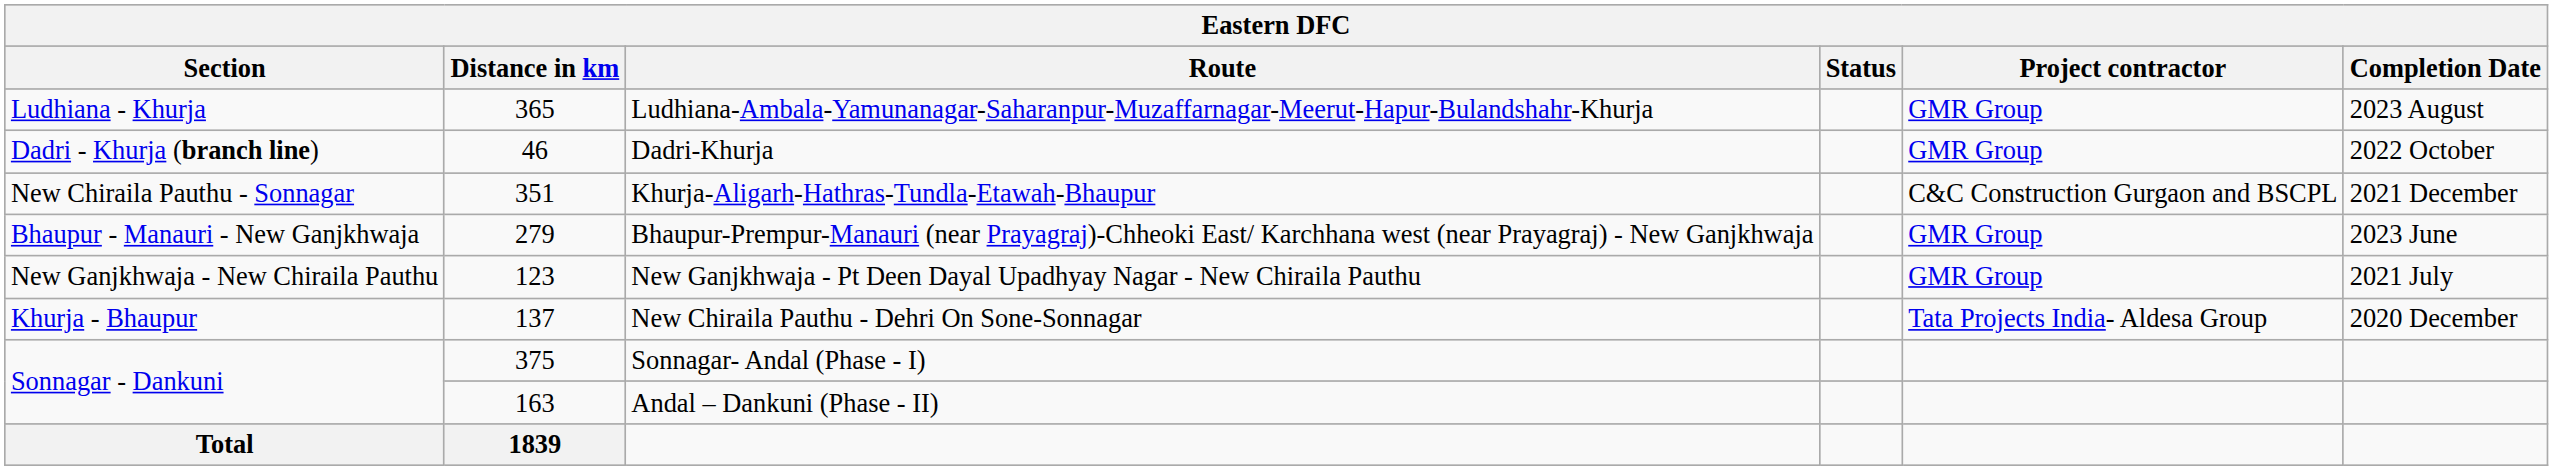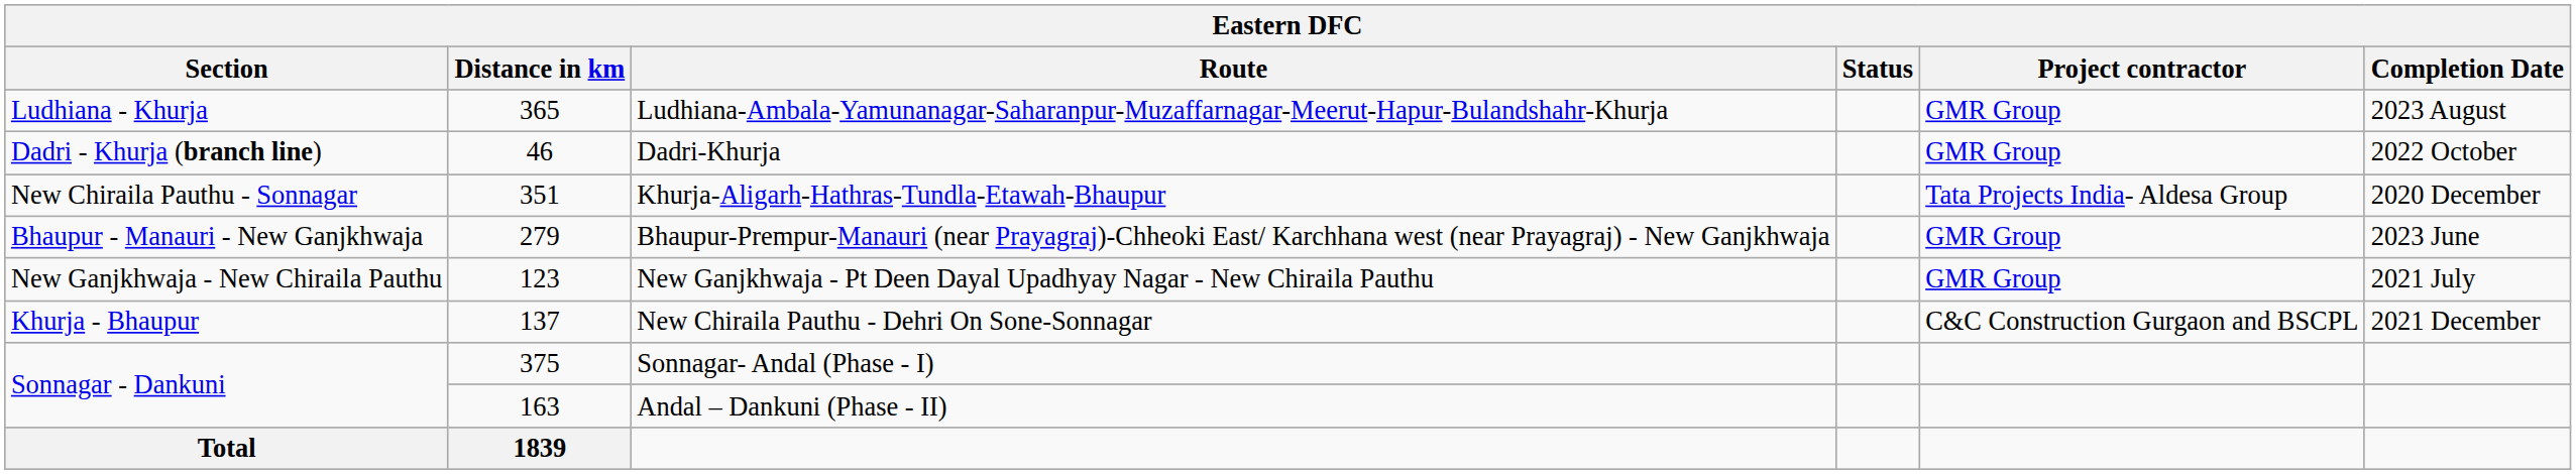 <table class="sortable wikitable">
 <tr>
 <th colspan="6">Eastern DFC</th>
 </tr>
 <tr>
 <th>Section</th>
 <th>Distance in <a href='#'>km</a></th>
 <th>Route</th>
 <th>Status</th>
 <th>Project contractor</th>
 <th>Completion Date</th>
 </tr>
 <tr>
 <td><a href='#'>Ludhiana</a> - <a href='#'>Khurja</a></td>
 <td style="text-align:center;">365</td>
 <td>Ludhiana-<a href='#'>Ambala</a>-<a href='#'>Yamunanagar</a>-<a href='#'>Saharanpur</a>-<a href='#'>Muzaffarnagar</a>-<a href='#'>Meerut</a>-<a href='#'>Hapur</a>-<a href='#'>Bulandshahr</a>-Khurja</td>
 <td></td>
 <td><a href='#'>GMR Group</a></td>
 <td>2023 August</td>
 </tr>
 <tr>
 <td><a href='#'>Dadri</a> - <a href='#'>Khurja</a> (<strong>branch line</strong>)</td>
 <td style="text-align:center;">46</td>
 <td>Dadri-Khurja</td>
 <td></td>
 <td><a href='#'>GMR Group</a></td>
 <td>2022 October</td>
 </tr>
 <tr>
 <td>New Chiraila Pauthu  - <a href='#'>Sonnagar</a></td>
 <td style="text-align:center;">351</td>
 <td>Khurja-<a href='#'>Aligarh</a>-<a href='#'>Hathras</a>-<a href='#'>Tundla</a>-<a href='#'>Etawah</a>-<a href='#'>Bhaupur</a></td>
 <td> </td>
-<td>C&C Construction Gurgaon and BSCPL</td>
-<td>2021 December</td>
+<td><a href='#'>Tata Projects India</a>- Aldesa Group</td>
+<td>2020 December</td>
 </tr>
 <tr>
 <td><a href='#'>Bhaupur</a> - <a href='#'>Manauri</a> - New Ganjkhwaja</td>
 <td style="text-align:center;">279</td>
 <td>Bhaupur-Prempur-<a href='#'>Manauri</a> (near <a href='#'>Prayagraj</a>)-Chheoki East/ Karchhana west (near Prayagraj) - New Ganjkhwaja</td>
 <td></td>
 <td><a href='#'>GMR Group</a></td>
 <td>2023 June</td>
 </tr>
 <tr>
 <td>New Ganjkhwaja - New Chiraila Pauthu</td>
 <td style="text-align:center;">123</td>
 <td New Ganjkhwaja - Pt Deen Dayal Upadhyay Nagar - New Chiraila Pauthu>New Ganjkhwaja - Pt Deen Dayal Upadhyay Nagar  - New Chiraila Pauthu</td>
 <td></td>
 <td><a href='#'>GMR Group</a></td>
 <td>2021 July</td>
 </tr>
 <tr>
 <td><a href='#'>Khurja</a> - <a href='#'>Bhaupur</a></td>
 <td style="text-align:center;">137</td>
 <td>New Chiraila Pauthu - Dehri On Sone-Sonnagar</td>
 <td></td>
-<td><a href='#'>Tata Projects India</a>- Aldesa Group</td>
-<td>2020 December</td>
+<td>C&C Construction Gurgaon and BSCPL</td>
+<td>2021 December</td>
 </tr>
 <tr>
 <td rowspan=2><a href='#'>Sonnagar</a> - <a href='#'>Dankuni</a></td>
 <td style="text-align:center;">375</td>
 <td>Sonnagar- Andal (Phase - I)</td>
 <td></td>
 <td></td>
 </tr>
 <tr>
 <td style="text-align:center;">163</td>
 <td>Andal – Dankuni (Phase - II)</td>
 <td></td>
 <td></td>
 <td></td>
 </tr>
 <tr>
 <th>Total</th>
 <th>1839</th>
 <td></td>
 <td></td>
 <td></td>
 <td></td>
 </tr>
 </table>
